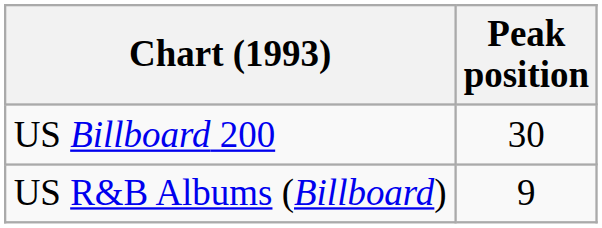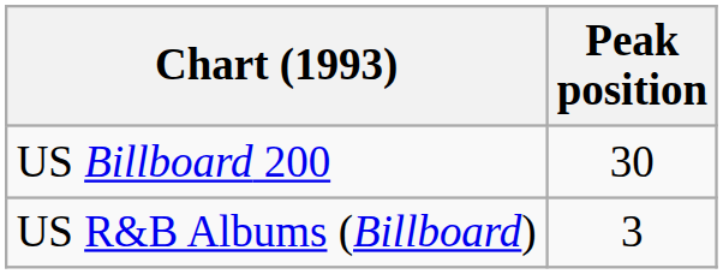 <table Class = "wikitable sortable">
 <tr>
 <th>Chart (1993)</th>
 <th>Peak<br>position</th>
 </tr>
 <tr>
 <td>US <a href='#'><em>Billboard</em> 200</a></td>
 <td align=center>30</td>
 </tr>
 <tr>
 <td>US <a href='#'>R&B Albums</a> (<em><a href='#'>Billboard</a></em>)</td>
-<td align=center>9</td>
+<td align=center>3</td>
 </tr>
 </table>
